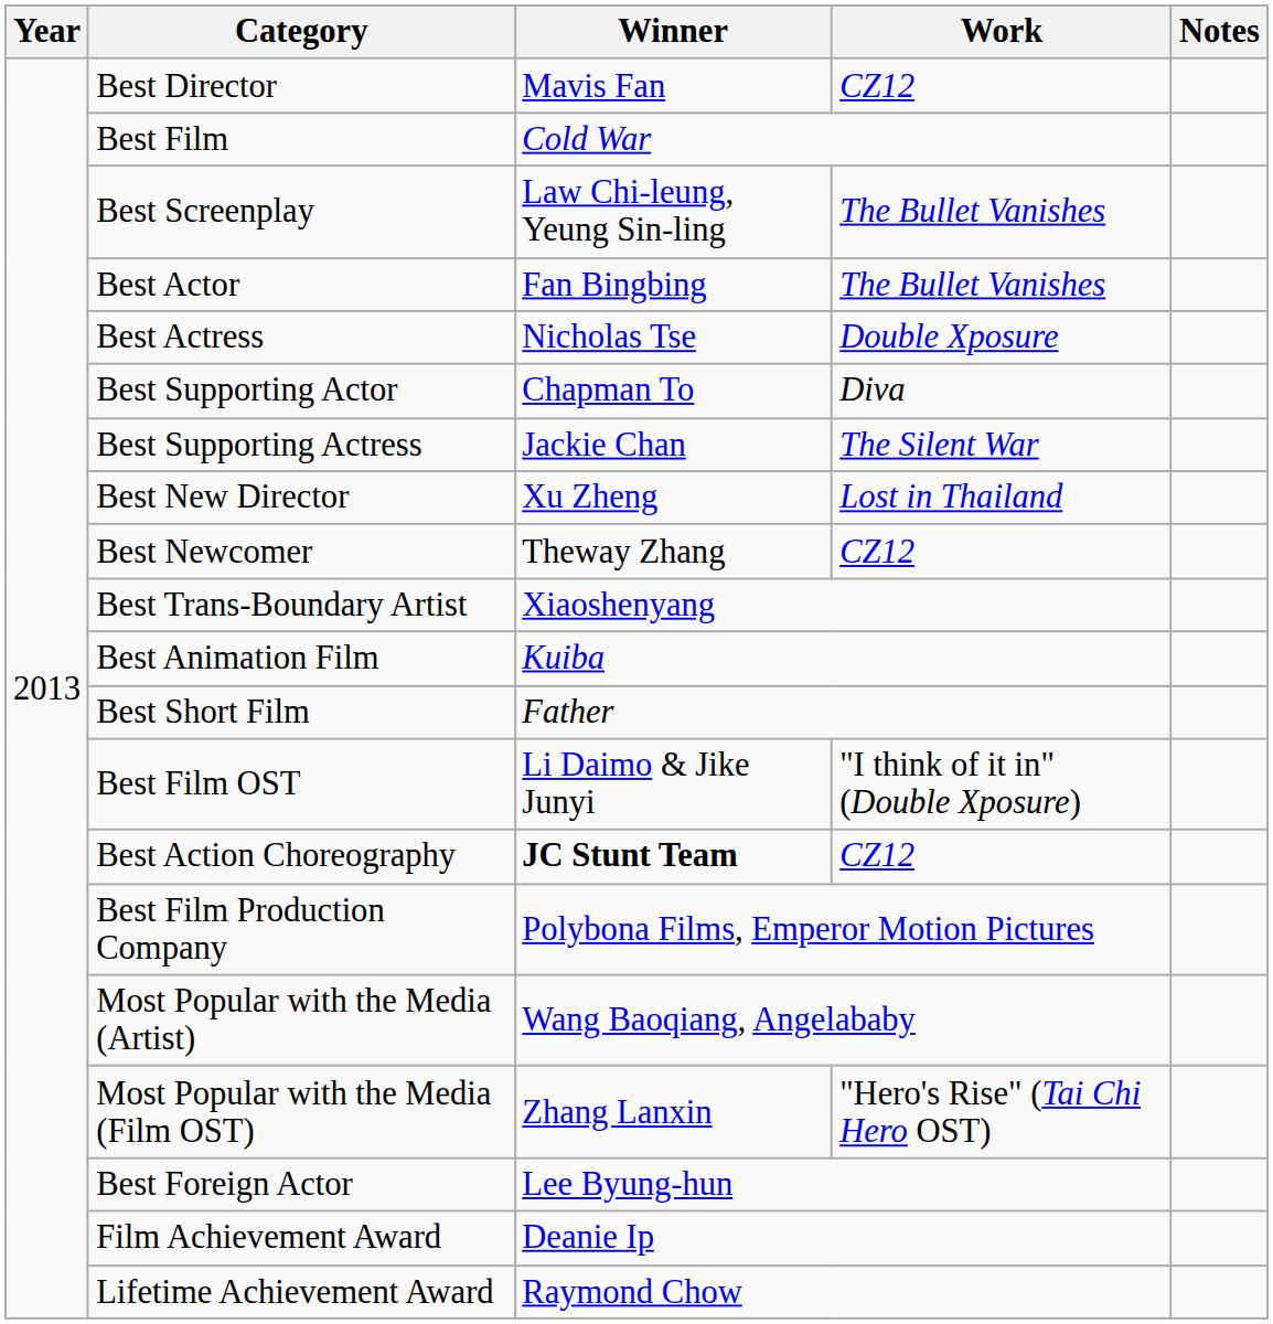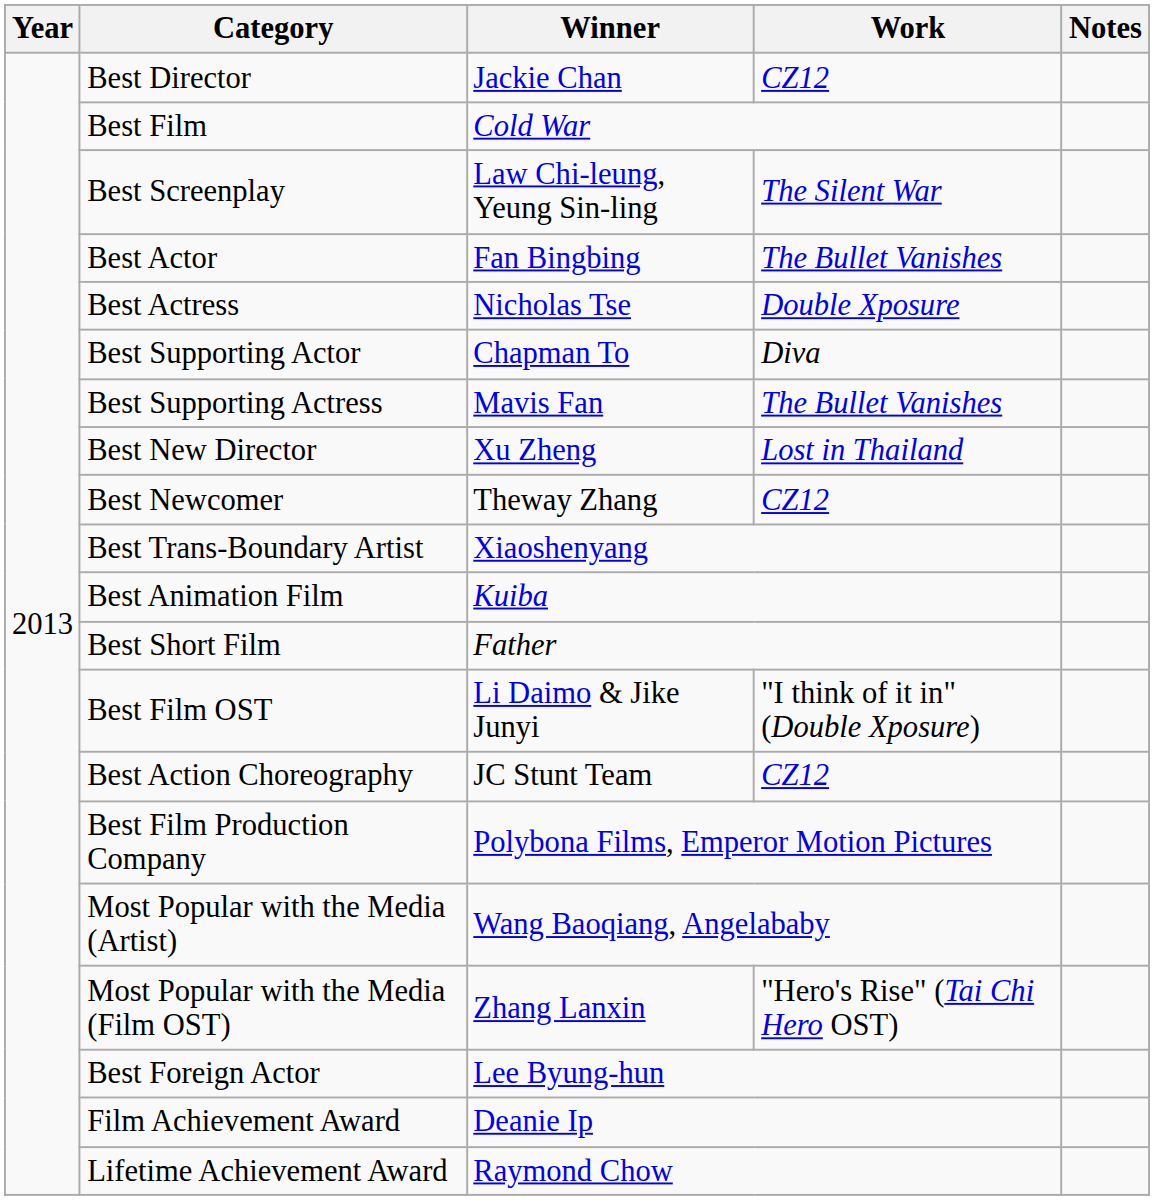 <table class="wikitable" style="width:600px">
 <tr>
 <th>Year</th>
 <th>Category</th>
 <th>Winner</th>
 <th>Work</th>
 <th>Notes</th>
 </tr>
 <tr>
 <td rowspan=20>2013</td>
 <td>Best Director</td>
-<td><a href='#'>Mavis Fan</a></td>
+<td><a href='#'>Jackie Chan</a></td>
 <td><em><a href='#'>CZ12</a></em></td>
 <td></td>
 </tr>
 <tr>
 <td>Best Film</td>
 <td colspan=2><em><a href='#'>Cold War</a></em></td>
 <td></td>
 </tr>
 <tr>
 <td>Best Screenplay</td>
 <td><a href='#'>Law Chi-leung</a>, Yeung Sin-ling</td>
-<td><em><a href='#'>The Bullet Vanishes</a></em></td>
+<td><em><a href='#'>The Silent War</a></em></td>
 <td></td>
 </tr>
 <tr>
 <td>Best Actor</td>
 <td><a href='#'>Fan Bingbing</a></td>
 <td><em><a href='#'>The Bullet Vanishes</a></em></td>
 <td></td>
 </tr>
 <tr>
 <td>Best Actress</td>
 <td><a href='#'>Nicholas Tse</a></td>
 <td><em><a href='#'>Double Xposure</a></em></td>
 <td></td>
 </tr>
 <tr>
 <td>Best Supporting Actor</td>
 <td><a href='#'>Chapman To</a></td>
 <td><em>Diva</em></td>
 <td></td>
 </tr>
 <tr>
 <td>Best Supporting Actress</td>
-<td><a href='#'>Jackie Chan</a></td>
-<td><em><a href='#'>The Silent War</a></em></td>
+<td><a href='#'>Mavis Fan</a></td>
+<td><em><a href='#'>The Bullet Vanishes</a></em></td>
 <td></td>
 </tr>
 <tr>
 <td>Best New Director</td>
 <td><a href='#'>Xu Zheng</a></td>
 <td><em><a href='#'>Lost in Thailand</a></em></td>
 <td></td>
 </tr>
 <tr>
 <td>Best Newcomer</td>
 <td>Theway Zhang</td>
 <td><em><a href='#'>CZ12</a></em></td>
 <td></td>
 </tr>
 <tr>
 <td>Best Trans-Boundary Artist</td>
 <td colspan=2><a href='#'>Xiaoshenyang</a></td>
 <td></td>
 </tr>
 <tr>
 <td>Best Animation Film</td>
 <td colspan=2><em><a href='#'>Kuiba</a></em></td>
 <td></td>
 </tr>
 <tr>
 <td>Best Short Film</td>
 <td colspan=2><em>Father</em></td>
 <td></td>
 </tr>
 <tr>
 <td>Best Film OST</td>
 <td><a href='#'>Li Daimo</a> & Jike Junyi</td>
 <td>"I think of it in" (<em>Double Xposure</em>)</td>
 <td></td>
 </tr>
 <tr>
 <td>Best Action Choreography</td>
-<td><strong>JC Stunt Team</strong></td>
+<td>JC Stunt Team</td>
 <td><em><a href='#'>CZ12</a></em></td>
 <td></td>
 </tr>
 <tr>
 <td>Best Film Production Company</td>
 <td colspan=2><a href='#'>Polybona Films</a>, <a href='#'>Emperor Motion Pictures</a></td>
 <td></td>
 </tr>
 <tr>
 <td>Most Popular with the Media (Artist)</td>
 <td colspan=2><a href='#'>Wang Baoqiang</a>, <a href='#'>Angelababy</a></td>
 <td></td>
 </tr>
 <tr>
 <td>Most Popular with the Media (Film OST)</td>
 <td><a href='#'>Zhang Lanxin</a></td>
 <td>"Hero's Rise" (<em><a href='#'>Tai Chi Hero</a></em> OST)</td>
 <td></td>
 </tr>
 <tr>
 <td>Best Foreign Actor</td>
 <td colspan=2><a href='#'>Lee Byung-hun</a></td>
 <td></td>
 </tr>
 <tr>
 <td>Film Achievement Award</td>
 <td colspan=2><a href='#'>Deanie Ip</a></td>
 <td></td>
 </tr>
 <tr>
 <td>Lifetime Achievement Award</td>
 <td colspan=2><a href='#'>Raymond Chow</a></td>
 <td></td>
 </tr>
 </table>
